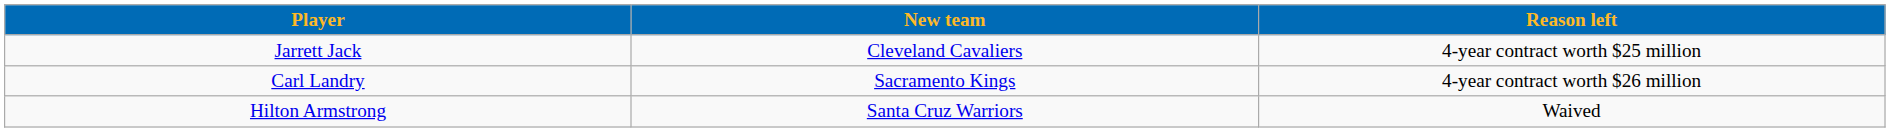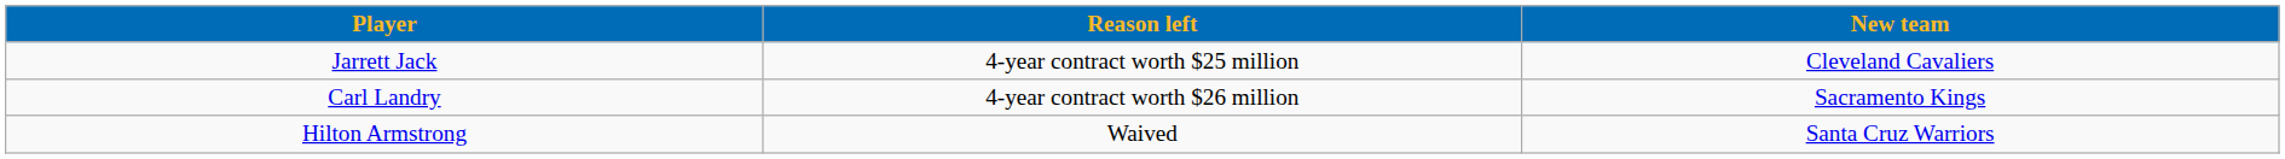 <table class="wikitable sortable sortable" style="text-align: center">
 <tr>
 <th style="background:#006bb6; color:#fdb927" width="10%">Player</th>
+<th style="background:#006bb6; color:#fdb927" width="10%">Reason left</th>
 <th style="background:#006bb6; color:#fdb927" width="10%">New team</th>
-<th style="background:#006bb6; color:#fdb927" width="10%">Reason left</th>
 </tr>
 <tr style="text-align: center">
 <td><a href='#'>Jarrett Jack</a></td>
+<td>4-year contract worth $25 million</td>
 <td><a href='#'>Cleveland Cavaliers</a></td>
-<td>4-year contract worth $25 million</td>
 </tr>
 <tr style="text-align: center">
 <td><a href='#'>Carl Landry</a></td>
+<td>4-year contract worth $26 million</td>
 <td><a href='#'>Sacramento Kings</a></td>
-<td>4-year contract worth $26 million</td>
 </tr>
 <tr style="text-align: center">
 <td><a href='#'>Hilton Armstrong</a></td>
+<td>Waived</td>
 <td><a href='#'>Santa Cruz Warriors</a></td>
-<td>Waived</td>
 </tr>
 </table>
